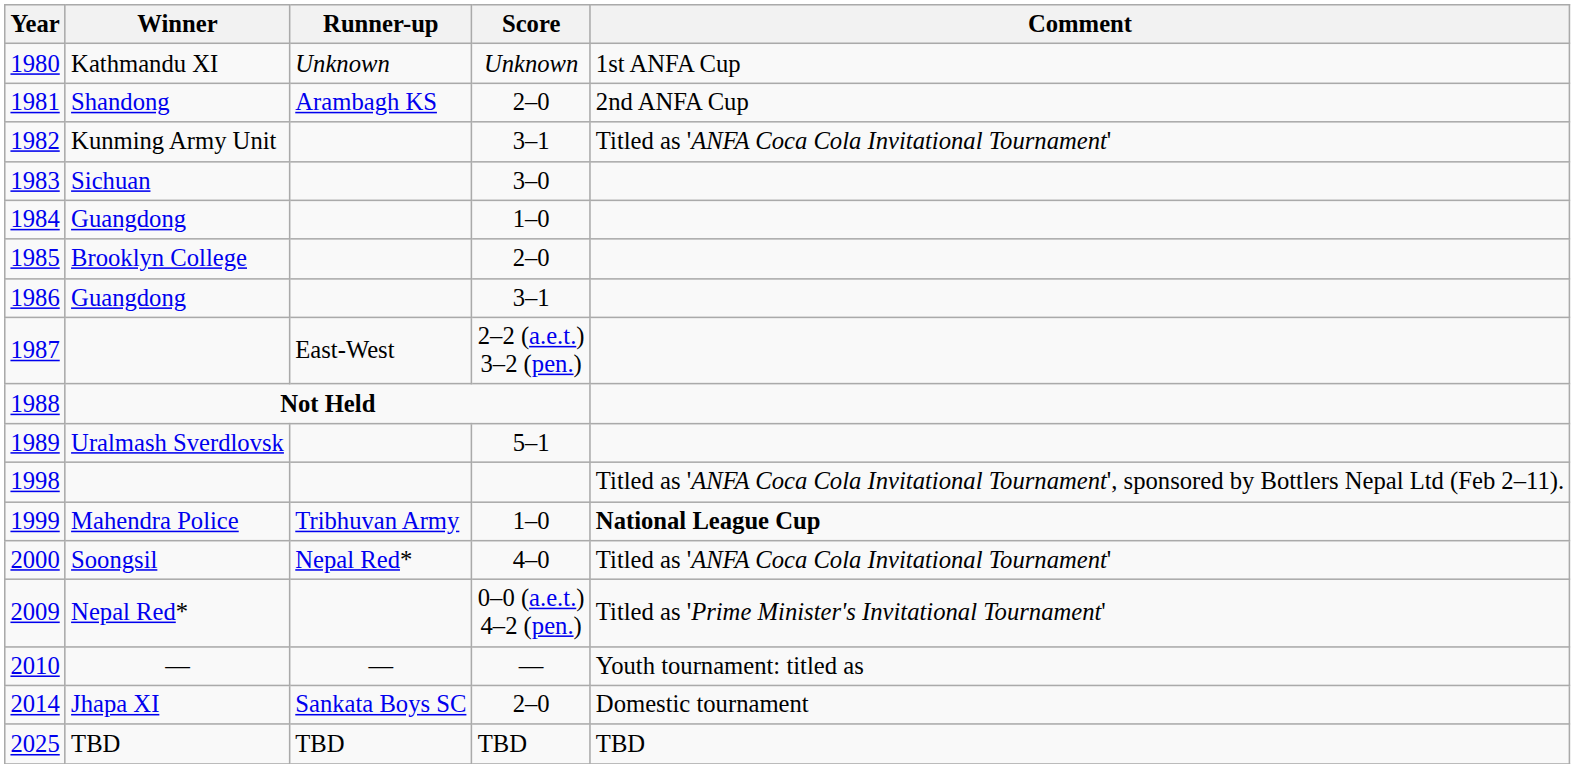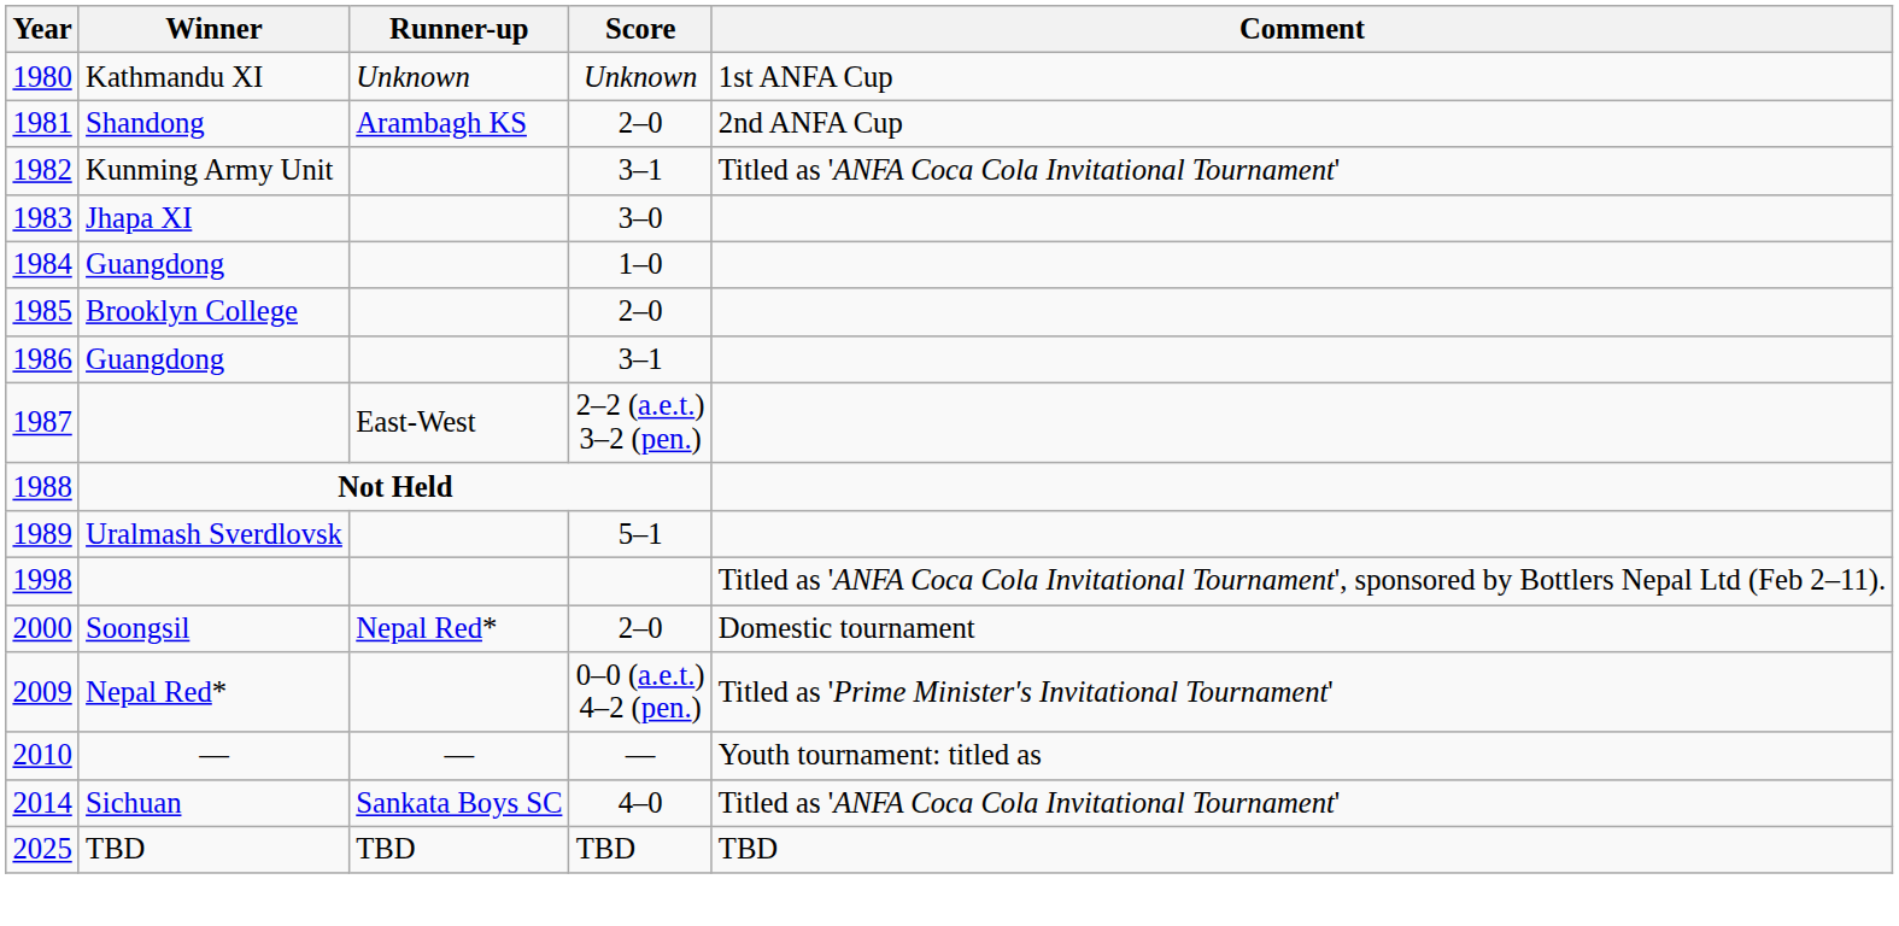 <table class="wikitable" border="1">
 <tr>
 <th>Year</th>
 <th>Winner</th>
 <th>Runner-up</th>
 <th>Score</th>
 <th>Comment</th>
 </tr>
 <tr>
 <td><a href='#'>1980</a></td>
 <td> Kathmandu XI</td>
 <td><em>Unknown</em></td>
 <td align=center><em>Unknown</em></td>
 <td>1st ANFA Cup</td>
 </tr>
 <tr>
 <td><a href='#'>1981</a></td>
 <td> <a href='#'>Shandong</a></td>
 <td> <a href='#'>Arambagh KS</a></td>
 <td align=center>2–0</td>
 <td>2nd ANFA Cup</td>
 </tr>
 <tr>
 <td><a href='#'>1982</a></td>
 <td> Kunming Army Unit</td>
 <td></td>
 <td align=center>3–1</td>
 <td>Titled as '<em>ANFA Coca Cola Invitational Tournament</em>'</td>
 </tr>
 <tr>
 <td><a href='#'>1983</a></td>
-<td> <a href='#'>Sichuan</a></td>
+<td> <a href='#'>Jhapa XI</a></td>
 <td></td>
 <td align=center>3–0</td>
 <td></td>
 </tr>
 <tr>
 <td><a href='#'>1984</a></td>
 <td> <a href='#'>Guangdong</a></td>
 <td></td>
 <td align=center>1–0</td>
 <td></td>
 </tr>
 <tr>
 <td><a href='#'>1985</a></td>
 <td> <a href='#'>Brooklyn College</a></td>
 <td></td>
 <td align=center>2–0</td>
 <td></td>
 </tr>
 <tr>
 <td><a href='#'>1986</a></td>
 <td> <a href='#'>Guangdong</a></td>
 <td></td>
 <td align=center>3–1</td>
 <td></td>
 </tr>
 <tr>
 <td><a href='#'>1987</a></td>
 <td></td>
 <td> East-West</td>
 <td align=center>2–2 (<a href='#'>a.e.t.</a>)<br>3–2 (<a href='#'>pen.</a>)</td>
 <td></td>
 </tr>
 <tr style = "text-align: center;">
 <td><a href='#'>1988</a></td>
 <td colspan = 3><strong>Not Held</strong></td>
 <td></td>
 </tr>
 <tr>
 <td><a href='#'>1989</a></td>
 <td> <a href='#'>Uralmash Sverdlovsk</a></td>
 <td></td>
 <td align=center>5–1</td>
 <td></td>
 </tr>
 <tr>
 <td><a href='#'>1998</a></td>
 <td></td>
 <td></td>
 <td></td>
 <td>Titled as '<em>ANFA Coca Cola Invitational Tournament</em>', sponsored by Bottlers Nepal Ltd (Feb 2–11).</td>
 </tr>
 <tr>
-<td><a href='#'>1999</a></td>
-<td> <a href='#'>Mahendra Police</a></td>
-<td> <a href='#'>Tribhuvan Army</a></td>
-<td align=center>1–0</td>
-<td><strong>National League Cup</strong></td>
-</tr>
-<tr>
 <td><a href='#'>2000</a></td>
 <td> <a href='#'>Soongsil</a></td>
 <td> <a href='#'>Nepal Red</a>*</td>
-<td align=center>4–0</td>
-<td>Titled as '<em>ANFA Coca Cola Invitational Tournament</em>'</td>
+<td align=center>2–0</td>
+<td>Domestic tournament</td>
 </tr>
 <tr>
 <td><a href='#'>2009</a></td>
 <td> <a href='#'>Nepal Red</a>*</td>
 <td></td>
 <td align=center>0–0 (<a href='#'>a.e.t.</a>)<br> 4–2 (<a href='#'>pen.</a>)</td>
 <td>Titled as '<em>Prime Minister's Invitational Tournament</em>'</td>
 </tr>
 <tr>
 <td><a href='#'>2010</a></td>
 <td align=center>—</td>
 <td align=center>—</td>
 <td align=center>—</td>
 <td>Youth tournament:<em> </em>titled as<em></em></td>
 </tr>
 <tr>
 <td><a href='#'>2014</a></td>
-<td> <a href='#'>Jhapa XI</a></td>
+<td> <a href='#'>Sichuan</a></td>
 <td> <a href='#'>Sankata Boys SC</a></td>
-<td align=center>2–0</td>
-<td>Domestic tournament</td>
+<td align=center>4–0</td>
+<td>Titled as '<em>ANFA Coca Cola Invitational Tournament</em>'</td>
 </tr>
 <tr>
 <td><a href='#'>2025</a></td>
 <td>TBD</td>
 <td>TBD</td>
 <td>TBD</td>
 <td>TBD</td>
 </tr>
 </table>
